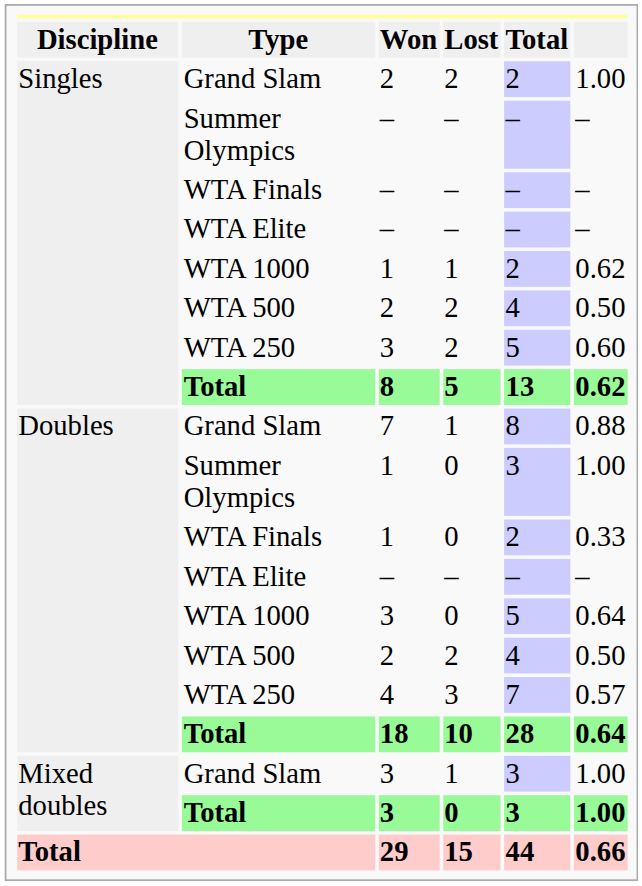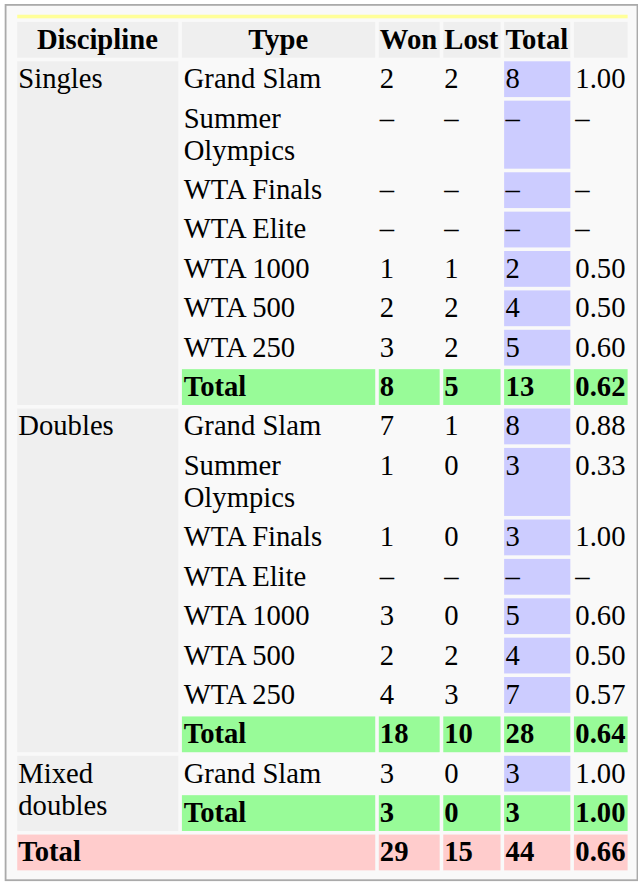 <table class="infobox vcard vevent nowrap" width=40%>
 <tr bgcolor=#ff9>
 <th colspan=6></th>
 </tr>
 <tr style=background:#efefef;font-weight:bold>
 <th>Discipline</th>
 <th>Type</th>
 <th>Won</th>
 <th>Lost</th>
 <th>Total</th>
 <th></th>
 </tr>
 <tr>
 <td rowspan="8" bgcolor=efefef>Singles</td>
 <td>Grand Slam</td>
 <td>2</td>
 <td>2</td>
-<td bgcolor=CCCCFF>2</td>
+<td bgcolor=CCCCFF>8</td>
 <td>1.00</td>
 </tr>
 <tr>
 <td>Summer Olympics</td>
 <td>–</td>
 <td>–</td>
 <td bgcolor=CCCCFF>–</td>
 <td>–</td>
 </tr>
 <tr>
 <td>WTA Finals</td>
 <td>–</td>
 <td>–</td>
 <td bgcolor=CCCCFF>–</td>
 <td>–</td>
 </tr>
 <tr>
 <td>WTA Elite</td>
 <td>–</td>
 <td>–</td>
 <td bgcolor="CCCCFF">–</td>
 <td>–</td>
 </tr>
 <tr>
 <td>WTA 1000</td>
 <td>1</td>
 <td>1</td>
 <td bgcolor="CCCCFF">2</td>
-<td>0.62</td>
+<td>0.50</td>
 </tr>
 <tr>
 <td>WTA 500</td>
 <td>2</td>
 <td>2</td>
 <td bgcolor="CCCCFF">4</td>
 <td>0.50</td>
 </tr>
 <tr>
 <td>WTA 250</td>
 <td>3</td>
 <td>2</td>
 <td bgcolor="CCCCFF">5</td>
 <td>0.60</td>
 </tr>
 <tr style=background:#98FB98;font-weight:bold>
 <td>Total</td>
 <td>8</td>
 <td>5</td>
 <td>13</td>
 <td>0.62</td>
 </tr>
 <tr>
 <td rowspan="8" bgcolor=efefef>Doubles</td>
 <td>Grand Slam</td>
 <td>7</td>
 <td>1</td>
 <td bgcolor=CCCCFF>8</td>
 <td>0.88</td>
 </tr>
 <tr>
 <td>Summer Olympics</td>
 <td>1</td>
 <td>0</td>
 <td bgcolor=CCCCFF>3</td>
-<td>1.00</td>
+<td>0.33</td>
 </tr>
 <tr>
 <td>WTA Finals</td>
 <td>1</td>
 <td>0</td>
-<td bgcolor=CCCCFF>2</td>
-<td>0.33</td>
+<td bgcolor=CCCCFF>3</td>
+<td>1.00</td>
 </tr>
 <tr>
 <td>WTA Elite</td>
 <td>–</td>
 <td>–</td>
 <td bgcolor="CCCCFF">–</td>
 <td>–</td>
 </tr>
 <tr>
 <td>WTA 1000</td>
 <td>3</td>
 <td>0</td>
 <td bgcolor="CCCCFF">5</td>
-<td>0.64</td>
+<td>0.60</td>
 </tr>
 <tr>
 <td>WTA 500</td>
 <td>2</td>
 <td>2</td>
 <td bgcolor="CCCCFF">4</td>
 <td>0.50</td>
 </tr>
 <tr>
 <td>WTA 250</td>
 <td>4</td>
 <td>3</td>
 <td bgcolor="CCCCFF">7</td>
 <td>0.57</td>
 </tr>
 <tr style=background:#98FB98;font-weight:bold>
 <td>Total</td>
 <td>18</td>
 <td>10</td>
 <td>28</td>
 <td>0.64</td>
 </tr>
 <tr>
 <td rowspan=2 bgcolor=efefef>Mixed doubles</td>
 <td>Grand Slam</td>
 <td>3</td>
-<td>1</td>
+<td>0</td>
 <td bgcolor=CCCCFF>3</td>
 <td>1.00</td>
 </tr>
 <tr style=background:#98FB98;font-weight:bold>
 <td>Total</td>
 <td>3</td>
 <td>0</td>
 <td>3</td>
 <td>1.00</td>
 </tr>
 <tr style=background:#ffcccc;font-weight:bold>
 <td colspan="2">Total</td>
 <td>29</td>
 <td>15</td>
 <td>44</td>
 <td>0.66</td>
 </tr>
 </table>
